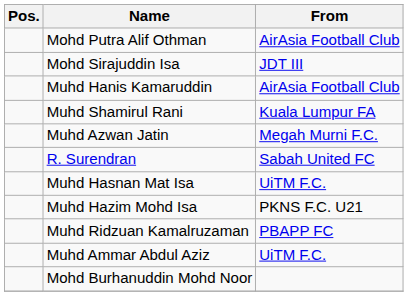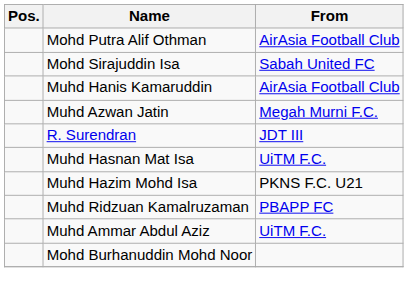 <table class="wikitable sortable">
 <tr>
 <th style="background:;">Pos.</th>
 <th style="background:;">Name</th>
 <th style="background:;">From</th>
 </tr>
 <tr>
 <td></td>
 <td> Mohd Putra Alif Othman</td>
 <td> <a href='#'>AirAsia Football Club</a></td>
 </tr>
 <tr>
 <td></td>
 <td> Mohd Sirajuddin Isa</td>
-<td> <a href='#'>JDT III</a></td>
+<td> <a href='#'>Sabah United FC</a></td>
 </tr>
 <tr>
 <td></td>
 <td> Muhd Hanis Kamaruddin</td>
 <td> <a href='#'>AirAsia Football Club</a></td>
-</tr>
-<tr>
-<td></td>
-<td> Muhd Shamirul Rani</td>
-<td> <a href='#'>Kuala Lumpur FA</a></td>
 </tr>
 <tr>
 <td></td>
 <td> Muhd Azwan Jatin</td>
 <td> <a href='#'>Megah Murni F.C.</a></td>
 </tr>
 <tr>
 <td></td>
 <td> <a href='#'>R. Surendran</a></td>
-<td> <a href='#'>Sabah United FC</a></td>
+<td> <a href='#'>JDT III</a></td>
 </tr>
 <tr>
 <td></td>
 <td> Muhd Hasnan Mat Isa</td>
 <td> <a href='#'>UiTM F.C.</a></td>
 </tr>
 <tr>
 <td></td>
 <td> Muhd Hazim Mohd Isa</td>
 <td> PKNS F.C. U21</td>
 </tr>
 <tr>
 <td></td>
 <td> Muhd Ridzuan Kamalruzaman</td>
 <td> <a href='#'>PBAPP FC</a></td>
 </tr>
 <tr>
 <td></td>
 <td> Muhd Ammar Abdul Aziz</td>
 <td> <a href='#'>UiTM F.C.</a></td>
 </tr>
 <tr>
 <td></td>
 <td> Mohd Burhanuddin Mohd Noor</td>
 <td></td>
 </tr>
 <tr>
 </tr>
 </table>
